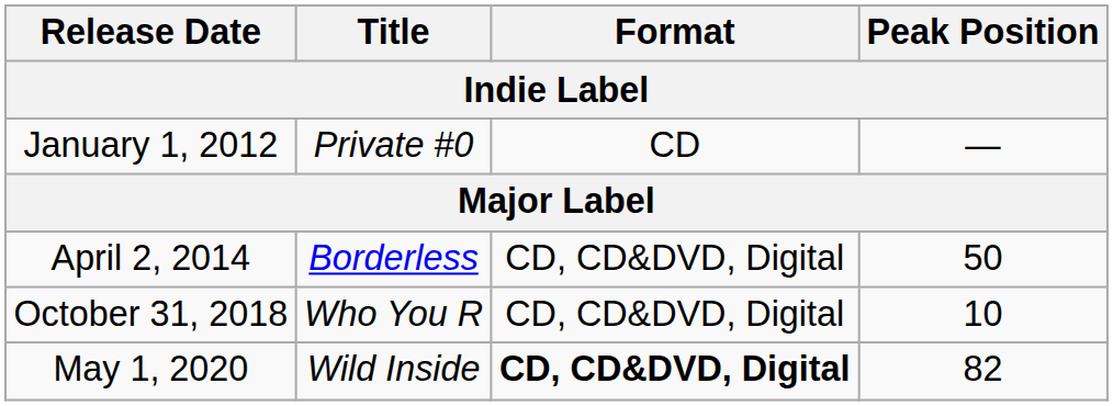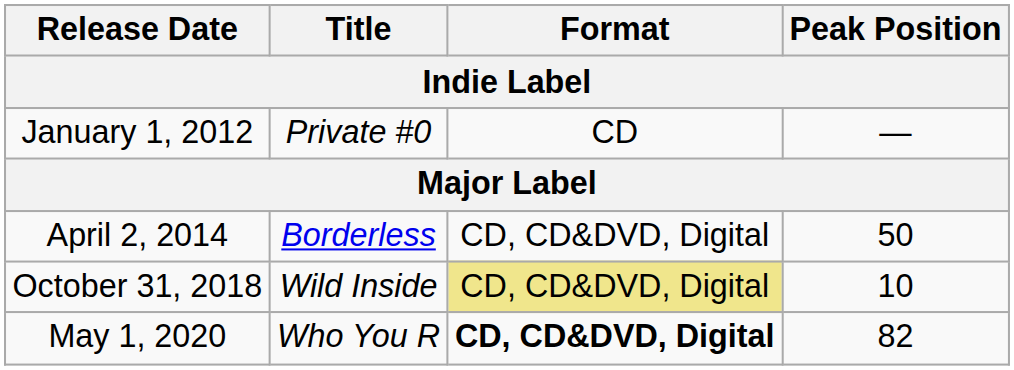 <table class="wikitable" style="text-align:center">
 <tr>
 <th>Release Date</th>
 <th>Title</th>
 <th>Format</th>
 <th>Peak Position</th>
 </tr>
 <tr>
 <th colspan=6>Indie Label</th>
 </tr>
 <tr>
 <td>January 1, 2012</td>
 <td><em>Private #0</em></td>
 <td>CD</td>
 <td>—</td>
 </tr>
 <tr>
 <th colspan=6>Major Label</th>
 </tr>
 <tr>
 <td>April 2, 2014</td>
 <td><a href='#'><em>Borderless</em></a></td>
 <td>CD, CD&DVD, Digital</td>
 <td>50</td>
 </tr>
 <tr>
 <td>October 31, 2018</td>
-<td><em>Who You R</em></td>
-<td>CD, CD&DVD, Digital</td>
+<td><em>Wild Inside</em></td>
+<td style="background: khaki;">CD, CD&DVD, Digital</td>
 <td>10</td>
 </tr>
 <tr>
 <td>May 1, 2020</td>
-<td><em>Wild Inside</em></td>
+<td><em>Who You R</em></td>
 <td><strong>CD, CD&DVD, Digital</strong></td>
 <td>82</td>
 </tr>
 </table>
